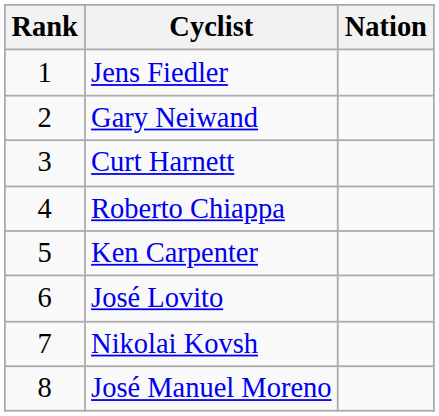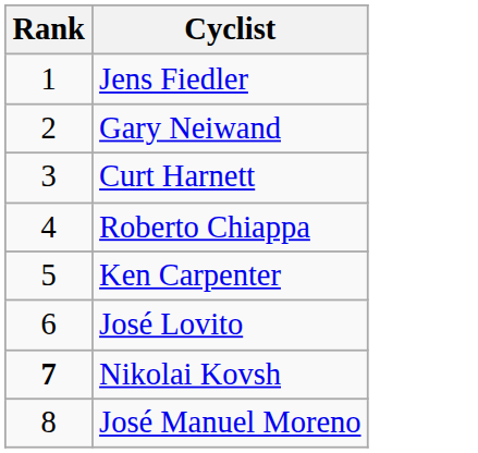 <table class="wikitable sortable" style="text-align:center">
 <tr>
 <th>Rank</th>
 <th>Cyclist</th>
-<th>Nation</th>
 </tr>
 <tr>
 <td>1</td>
 <td align=left><a href='#'>Jens Fiedler</a></td>
-<td align=left></td>
 </tr>
 <tr>
 <td>2</td>
 <td align=left><a href='#'>Gary Neiwand</a></td>
-<td align=left></td>
 </tr>
 <tr>
 <td>3</td>
 <td align=left><a href='#'>Curt Harnett</a></td>
-<td align=left></td>
 </tr>
 <tr>
 <td>4</td>
 <td align=left><a href='#'>Roberto Chiappa</a></td>
-<td align=left></td>
 </tr>
 <tr>
 <td>5</td>
 <td align=left><a href='#'>Ken Carpenter</a></td>
-<td align=left></td>
 </tr>
 <tr>
 <td>6</td>
 <td align=left><a href='#'>José Lovito</a></td>
-<td align=left></td>
 </tr>
 <tr>
-<td>7</td>
+<td><strong>7</strong></td>
 <td align=left><a href='#'>Nikolai Kovsh</a></td>
-<td align=left></td>
 </tr>
 <tr>
 <td>8</td>
 <td align=left><a href='#'>José Manuel Moreno</a></td>
-<td align=left></td>
 </tr>
 </table>
